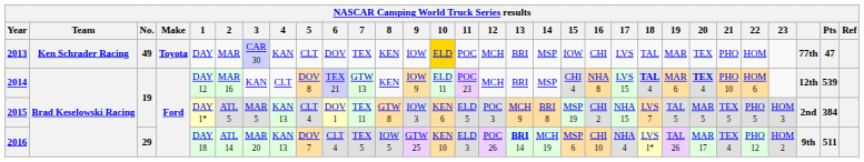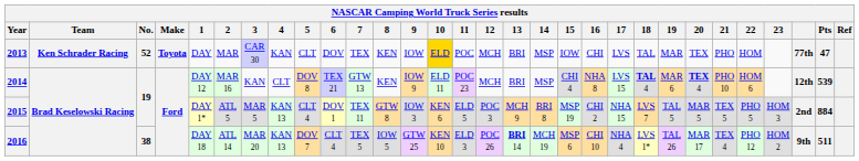 <table class="wikitable" style="text-align:center; font-size:75%">
 <tr>
 <th colspan=30><a href='#'>NASCAR Camping World Truck Series</a> results</th>
 </tr>
 <tr>
 <th>Year</th>
 <th>Team</th>
 <th>No.</th>
 <th>Make</th>
 <th>1</th>
 <th>2</th>
 <th>3</th>
 <th>4</th>
 <th>5</th>
 <th>6</th>
 <th>7</th>
 <th>8</th>
 <th>9</th>
 <th>10</th>
 <th>11</th>
 <th>12</th>
 <th>13</th>
 <th>14</th>
 <th>15</th>
 <th>16</th>
 <th>17</th>
 <th>18</th>
 <th>19</th>
 <th>20</th>
 <th>21</th>
 <th>22</th>
 <th>23</th>
 <th></th>
 <th>Pts</th>
 <th>Ref</th>
 </tr>
 <tr>
 <th><a href='#'>2013</a></th>
 <th><a href='#'>Ken Schrader Racing</a></th>
-<th>49</th>
+<th>52</th>
 <th><a href='#'>Toyota</a></th>
 <td><a href='#'>DAY</a></td>
 <td><a href='#'>MAR</a></td>
 <td style="background:#CFCFFF;"><a href='#'>CAR</a><br><small>30</small></td>
 <td><a href='#'>KAN</a></td>
 <td><a href='#'>CLT</a></td>
 <td><a href='#'>DOV</a></td>
 <td><a href='#'>TEX</a></td>
 <td><a href='#'>KEN</a></td>
 <td><a href='#'>IOW</a></td>
 <td style="background: gold;"><a href='#'>ELD</a></td>
 <td><a href='#'>POC</a></td>
 <td><a href='#'>MCH</a></td>
 <td><a href='#'>BRI</a></td>
 <td><a href='#'>MSP</a></td>
 <td><a href='#'>IOW</a></td>
 <td><a href='#'>CHI</a></td>
 <td><a href='#'>LVS</a></td>
 <td><a href='#'>TAL</a></td>
 <td><a href='#'>MAR</a></td>
 <td><a href='#'>TEX</a></td>
 <td><a href='#'>PHO</a></td>
 <td><a href='#'>HOM</a></td>
 <td></td>
 <th>77th</th>
 <th>47</th>
 <th></th>
 </tr>
 <tr>
 <th><a href='#'>2014</a></th>
 <th rowspan=3><a href='#'>Brad Keselowski Racing</a></th>
 <th rowspan=2>19</th>
 <th rowspan=3><a href='#'>Ford</a></th>
 <td style="background:#DFFFDF;"><a href='#'>DAY</a><br><small>12</small></td>
 <td style="background:#DFFFDF;"><a href='#'>MAR</a><br><small>16</small></td>
 <td><a href='#'>KAN</a></td>
 <td><a href='#'>CLT</a></td>
 <td style="background:#FFDF9F;"><a href='#'>DOV</a><br><small>8</small></td>
 <td style="background:#CFCFFF;"><a href='#'>TEX</a><br><small>21</small></td>
 <td style="background:#DFFFDF;"><a href='#'>GTW</a><br><small>13</small></td>
 <td><a href='#'>KEN</a></td>
 <td style="background:#FFDF9F;"><a href='#'>IOW</a><br><small>9</small></td>
 <td style="background:#DFFFDF;"><a href='#'>ELD</a><br><small>11</small></td>
 <td style="background:#EFCFFF;"><a href='#'>POC</a><br><small>23</small></td>
 <td><a href='#'>MCH</a></td>
 <td><a href='#'>BRI</a></td>
 <td><a href='#'>MSP</a></td>
 <td style="background:#DFDFDF;"><a href='#'>CHI</a><br><small>4</small></td>
 <td style="background:#FFDF9F;"><a href='#'>NHA</a><br><small>8</small></td>
 <td style="background:#DFFFDF;"><a href='#'>LVS</a><br><small>15</small></td>
 <td style="background:#DFDFDF;"><strong><a href='#'>TAL</a></strong><br><small>4</small></td>
 <td style="background:#FFDF9F;"><a href='#'>MAR</a><br><small>6</small></td>
 <td style="background:#DFDFDF;"><strong><a href='#'>TEX</a></strong><br><small>4</small></td>
 <td style="background:#FFDF9F;"><a href='#'>PHO</a><br><small>10</small></td>
 <td style="background:#FFDF9F;"><a href='#'>HOM</a><br><small>6</small></td>
 <td></td>
 <th>12th</th>
 <th>539</th>
 <th></th>
 </tr>
 <tr>
 <th><a href='#'>2015</a></th>
 <td style="background:#FFFFBF;"><a href='#'>DAY</a><br><small>1*</small></td>
 <td style="background:#DFDFDF;"><a href='#'>ATL</a><br><small>5</small></td>
 <td style="background:#DFDFDF;"><a href='#'>MAR</a><br><small>5</small></td>
 <td style="background:#DFFFDF;"><a href='#'>KAN</a><br><small>13</small></td>
 <td style="background:#DFDFDF;"><a href='#'>CLT</a><br><small>4</small></td>
 <td style="background:#FFFFBF;"><a href='#'>DOV</a><br><small>1</small></td>
 <td style="background:#DFFFDF;"><a href='#'>TEX</a><br><small>11</small></td>
 <td style="background:#FFDF9F;"><a href='#'>GTW</a><br><small>8</small></td>
 <td style="background:#DFDFDF;"><a href='#'>IOW</a><br><small>3</small></td>
 <td style="background:#FFDF9F;"><a href='#'>KEN</a><br><small>6</small></td>
 <td style="background:#DFDFDF;"><a href='#'>ELD</a><br><small>5</small></td>
 <td style="background:#DFDFDF;"><a href='#'>POC</a><br><small>3</small></td>
 <td style="background:#FFDF9F;"><a href='#'>MCH</a><br><small>9</small></td>
 <td style="background:#FFDF9F;"><a href='#'>BRI</a><br><small>8</small></td>
 <td style="background:#DFFFDF;"><a href='#'>MSP</a><br><small>19</small></td>
 <td style="background:#DFDFDF;"><a href='#'>CHI</a><br><small>2</small></td>
 <td style="background:#DFFFDF;"><a href='#'>NHA</a><br><small>15</small></td>
 <td style="background:#FFDF9F;"><a href='#'>LVS</a><br><small>7</small></td>
 <td style="background:#DFDFDF;"><a href='#'>TAL</a><br><small>5</small></td>
 <td style="background:#DFDFDF;"><a href='#'>MAR</a><br><small>5</small></td>
 <td style="background:#DFDFDF;"><a href='#'>TEX</a><br><small>5</small></td>
 <td style="background:#DFDFDF;"><a href='#'>PHO</a><br><small>5</small></td>
 <td style="background:#DFDFDF;"><a href='#'>HOM</a><br><small>3</small></td>
 <th>2nd</th>
-<th>384</th>
+<th>884</th>
 <th></th>
 </tr>
 <tr>
 <th><a href='#'>2016</a></th>
-<th>29</th>
+<th>38</th>
 <td style="background:#DFFFDF;"><a href='#'>DAY</a><br><small>18</small></td>
 <td style="background:#DFFFDF;"><a href='#'>ATL</a><br><small>14</small></td>
 <td style="background:#DFFFDF;"><a href='#'>MAR</a><br><small>20</small></td>
 <td style="background:#DFFFDF;"><a href='#'>KAN</a><br><small>13</small></td>
 <td style="background:#FFDF9F;"><a href='#'>DOV</a><br><small>7</small></td>
 <td style="background:#DFDFDF;"><a href='#'>CLT</a><br><small>4</small></td>
 <td style="background:#DFDFDF;"><a href='#'>TEX</a><br><small>5</small></td>
 <td style="background:#DFDFDF;"><a href='#'>IOW</a><br><small>5</small></td>
 <td style="background:#EFCFFF;"><a href='#'>GTW</a><br><small>25</small></td>
 <td style="background:#FFDF9F;"><a href='#'>KEN</a><br><small>10</small></td>
 <td style="background:#DFDFDF;"><a href='#'>ELD</a><br><small>3</small></td>
 <td style="background:#EFCFFF;"><a href='#'>POC</a><br><small>26</small></td>
 <td style="background:#DFFFDF;"><strong><a href='#'>BRI</a></strong><br><small>14</small></td>
 <td style="background:#DFFFDF;"><a href='#'>MCH</a><br><small>19</small></td>
 <td style="background:#FFDF9F;"><a href='#'>MSP</a><br><small>6</small></td>
 <td style="background:#FFDF9F;"><a href='#'>CHI</a><br><small>10</small></td>
 <td style="background:#DFDFDF;"><a href='#'>NHA</a><br><small>4</small></td>
 <td style="background:#FFFFBF;"><a href='#'>LVS</a><br><small>1*</small></td>
 <td style="background:#EFCFFF;"><a href='#'>TAL</a><br><small>26</small></td>
 <td style="background:#DFFFDF;"><a href='#'>MAR</a><br><small>17</small></td>
 <td style="background:#DFDFDF;"><a href='#'>TEX</a><br><small>4</small></td>
 <td style="background:#DFFFDF;"><a href='#'>PHO</a><br><small>12</small></td>
 <td style="background:#DFDFDF;"><a href='#'>HOM</a><br><small>2</small></td>
 <th>9th</th>
 <th>511</th>
 <th></th>
 </tr>
 </table>
